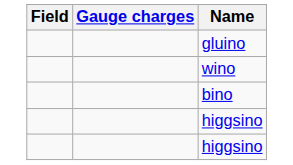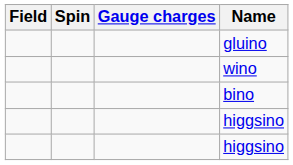 <table class="wikitable" style="margin:0.5em auto;">
 <tr>
 <th>Field</th>
+<th>Spin</th>
 <th><a href='#'>Gauge charges</a></th>
 <th>Name</th>
 </tr>
 <tr>
+<td></td>
 <td></td>
 <td></td>
 <td><a href='#'>gluino</a></td>
 </tr>
 <tr>
 <td></td>
 <td></td>
+<td></td>
 <td><a href='#'>wino</a></td>
 </tr>
 <tr>
+<td></td>
 <td></td>
 <td></td>
 <td><a href='#'>bino</a></td>
 </tr>
 <tr>
 <td></td>
 <td></td>
+<td></td>
 <td><a href='#'>higgsino</a></td>
 </tr>
 <tr>
 <td></td>
 <td></td>
+<td></td>
 <td><a href='#'>higgsino</a></td>
 </tr>
 </table>
